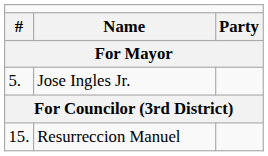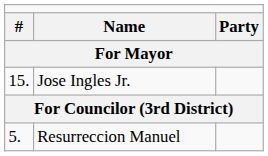 <table class=wikitable style="font-size:90%">
 <tr>
 <td colspan=4 bgcolor=></td>
 </tr>
 <tr>
 <th>#</th>
 <th width=150px>Name</th>
 <th colspan=2>Party</th>
 </tr>
 <tr>
 <th colspan=5>For Mayor</th>
 </tr>
 <tr>
-<td>5.</td>
+<td>15.</td>
 <td>Jose Ingles Jr.</td>
 <td></td>
 </tr>
 <tr>
 <th colspan=5>For Councilor (3rd District)</th>
 </tr>
 <tr>
-<td>15.</td>
+<td>5.</td>
 <td>Resurreccion Manuel</td>
 <td></td>
 </tr>
 </table>
